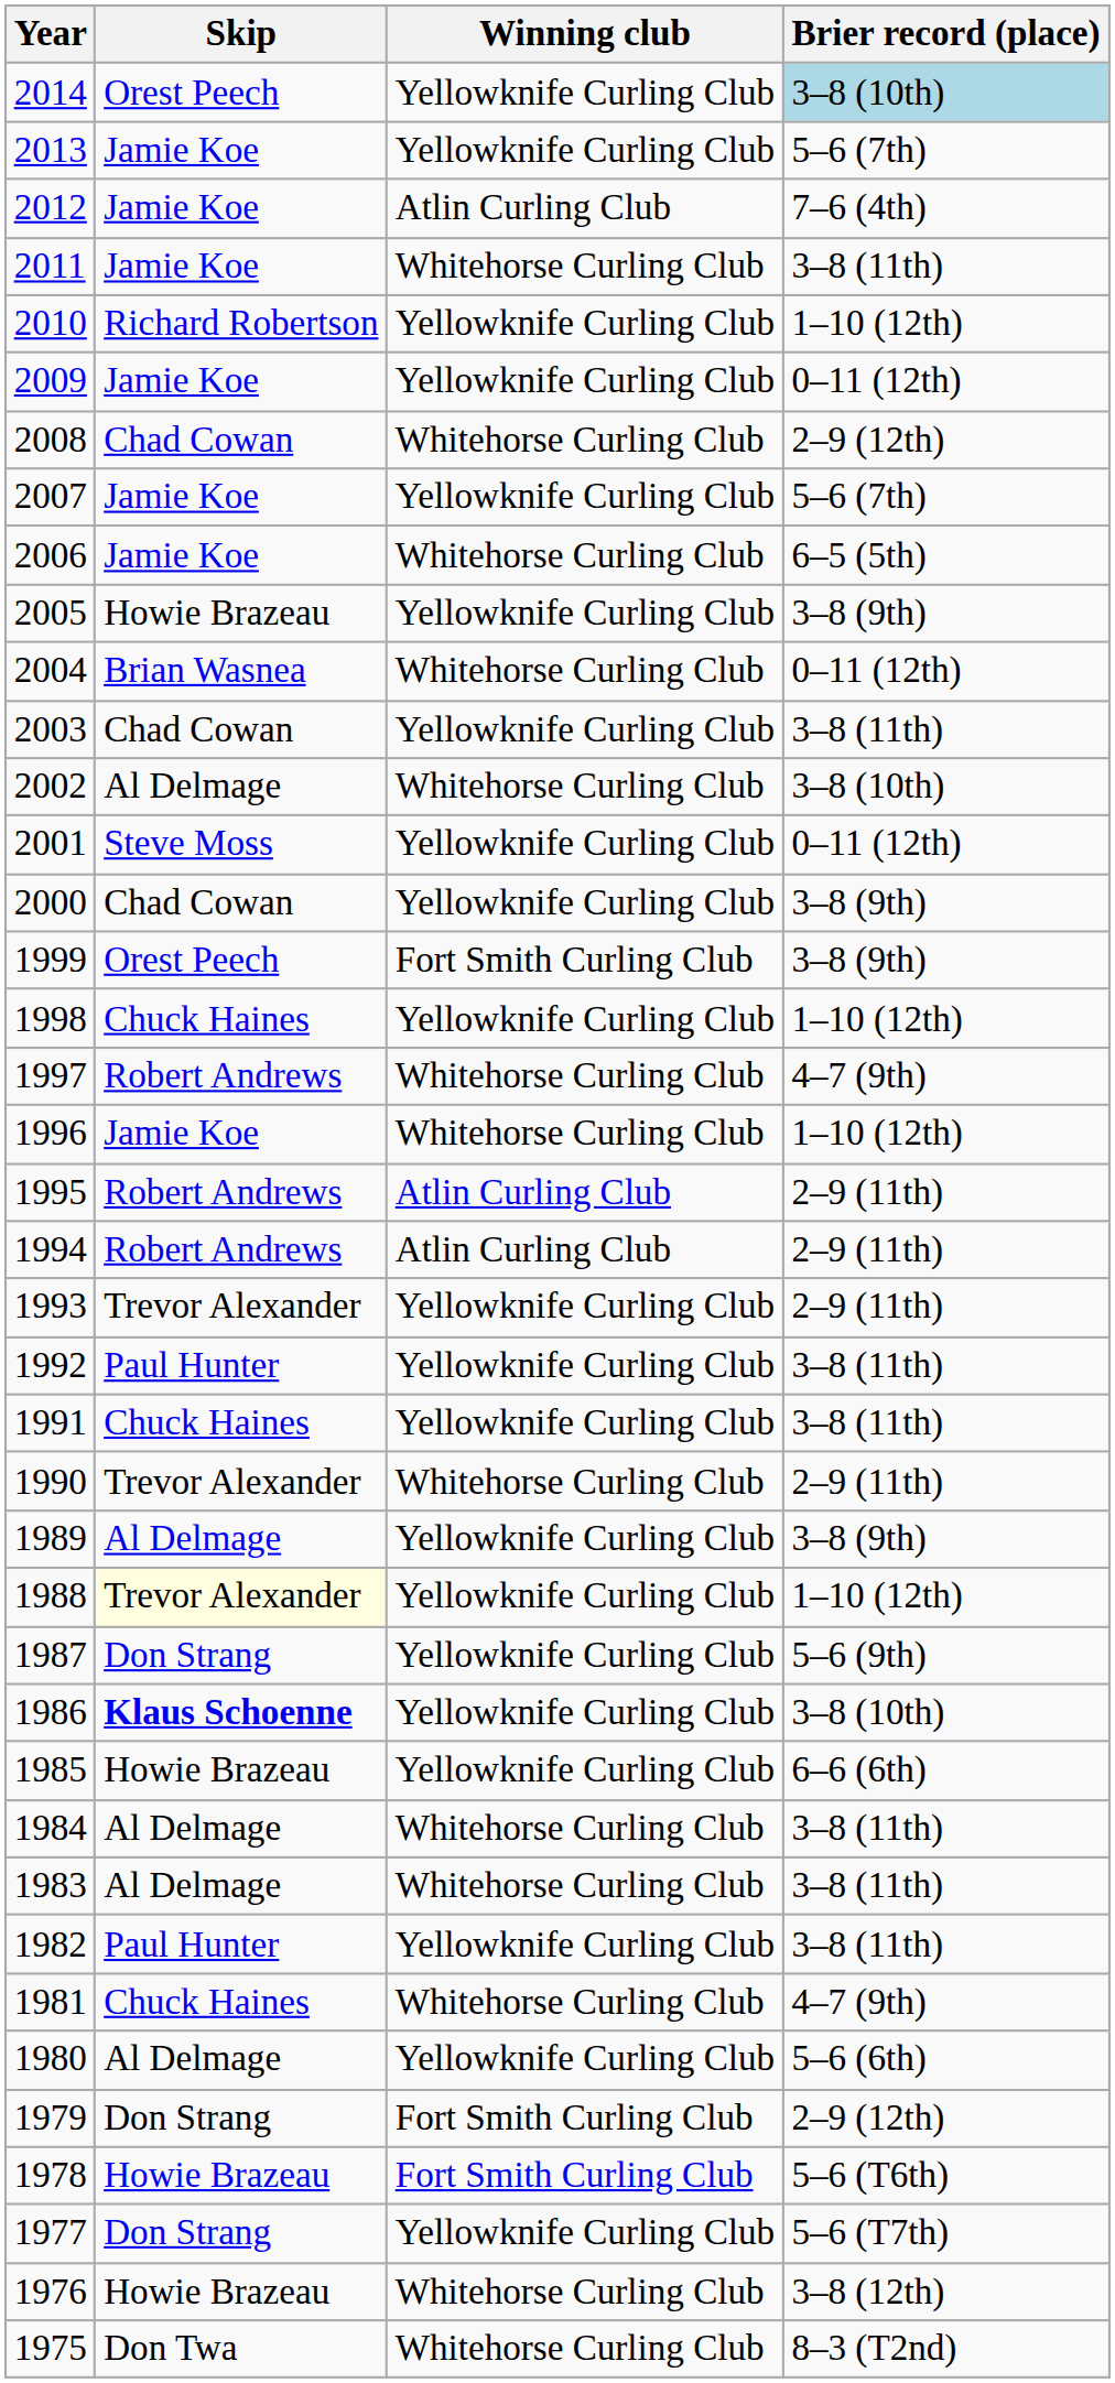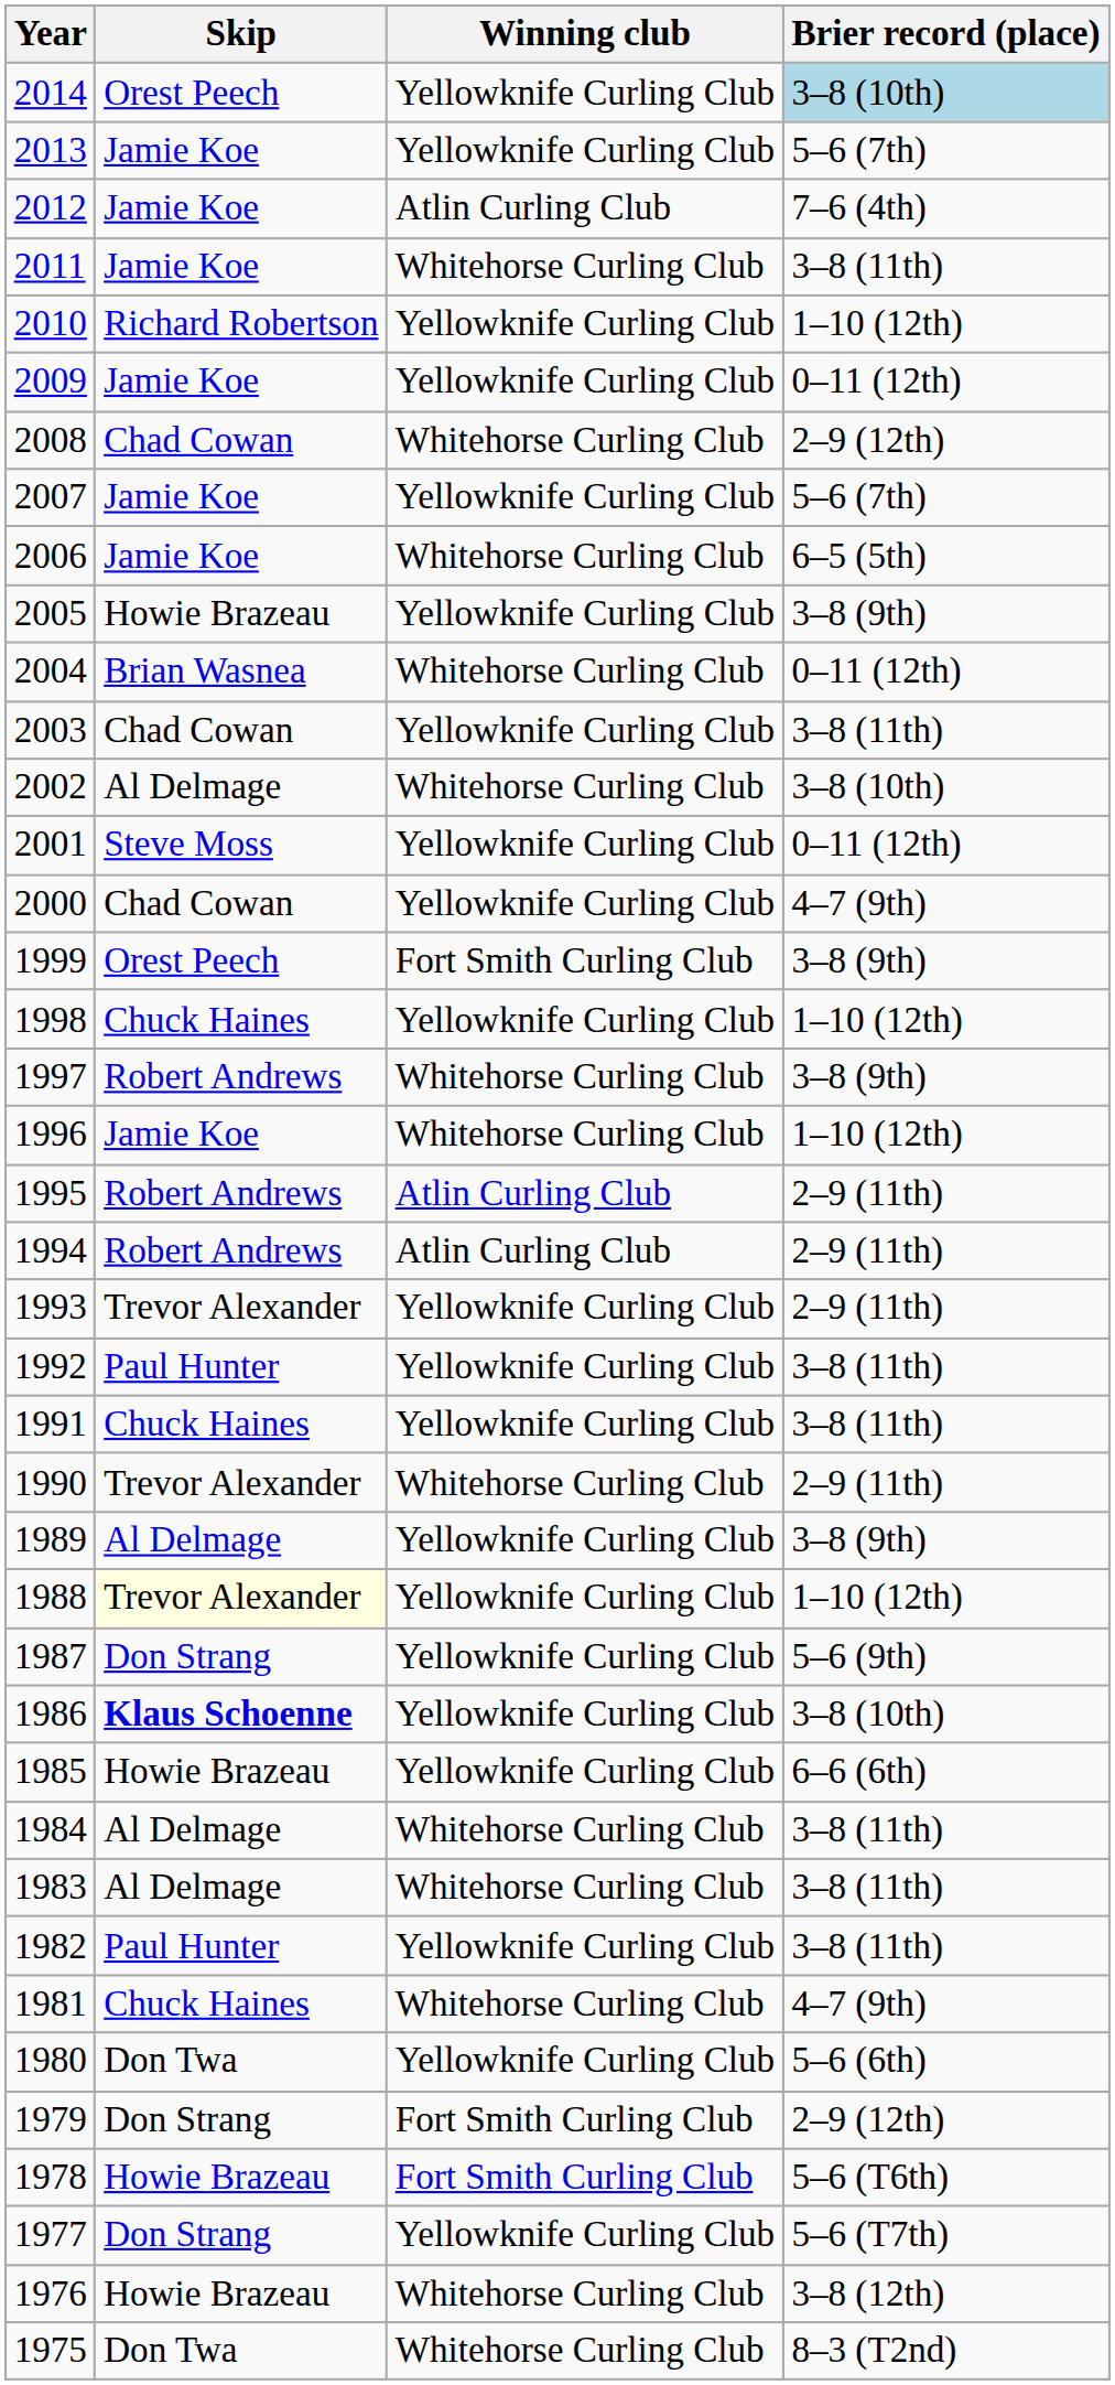 <table class="wikitable">
 <tr>
 <th scope="col">Year</th>
 <th scope="col">Skip</th>
 <th scope="col">Winning club</th>
 <th scope="col">Brier record (place)</th>
 </tr>
 <tr>
 <td><a href='#'>2014</a></td>
 <td><a href='#'>Orest Peech</a></td>
 <td> Yellowknife Curling Club</td>
 <td style="background: lightblue;">3–8 (10th)</td>
 </tr>
 <tr>
 <td><a href='#'>2013</a></td>
 <td><a href='#'>Jamie Koe</a></td>
 <td> Yellowknife Curling Club</td>
 <td>5–6 (7th)</td>
 </tr>
 <tr>
 <td><a href='#'>2012</a></td>
 <td><a href='#'>Jamie Koe</a></td>
 <td> Atlin Curling Club</td>
 <td>7–6 (4th)</td>
 </tr>
 <tr>
 <td><a href='#'>2011</a></td>
 <td><a href='#'>Jamie Koe</a></td>
 <td> Whitehorse Curling Club</td>
 <td>3–8 (11th)</td>
 </tr>
 <tr>
 <td><a href='#'>2010</a></td>
 <td><a href='#'>Richard Robertson</a></td>
 <td> Yellowknife Curling Club</td>
 <td>1–10 (12th)</td>
 </tr>
 <tr>
 <td><a href='#'>2009</a></td>
 <td><a href='#'>Jamie Koe</a></td>
 <td> Yellowknife Curling Club</td>
 <td>0–11 (12th)</td>
 </tr>
 <tr>
 <td>2008</td>
 <td><a href='#'>Chad Cowan</a></td>
 <td> Whitehorse Curling Club</td>
 <td>2–9 (12th)</td>
 </tr>
 <tr>
 <td>2007</td>
 <td><a href='#'>Jamie Koe</a></td>
 <td> Yellowknife Curling Club</td>
 <td>5–6 (7th)</td>
 </tr>
 <tr>
 <td>2006</td>
 <td><a href='#'>Jamie Koe</a></td>
 <td> Whitehorse Curling Club</td>
 <td>6–5 (5th)</td>
 </tr>
 <tr>
 <td>2005</td>
 <td>Howie Brazeau</td>
 <td> Yellowknife Curling Club</td>
 <td>3–8 (9th)</td>
 </tr>
 <tr>
 <td>2004</td>
 <td><a href='#'>Brian Wasnea</a></td>
 <td> Whitehorse Curling Club</td>
 <td>0–11 (12th)</td>
 </tr>
 <tr>
 <td>2003</td>
 <td>Chad Cowan</td>
 <td> Yellowknife Curling Club</td>
 <td>3–8 (11th)</td>
 </tr>
 <tr>
 <td>2002</td>
 <td>Al Delmage</td>
 <td> Whitehorse Curling Club</td>
 <td>3–8 (10th)</td>
 </tr>
 <tr>
 <td>2001</td>
 <td><a href='#'>Steve Moss</a></td>
 <td> Yellowknife Curling Club</td>
 <td>0–11 (12th)</td>
 </tr>
 <tr>
 <td>2000</td>
 <td>Chad Cowan</td>
 <td> Yellowknife Curling Club</td>
-<td>3–8 (9th)</td>
+<td>4–7 (9th)</td>
 </tr>
 <tr>
 <td>1999</td>
 <td><a href='#'>Orest Peech</a></td>
 <td> Fort Smith Curling Club</td>
 <td>3–8 (9th)</td>
 </tr>
 <tr>
 <td>1998</td>
 <td><a href='#'>Chuck Haines</a></td>
 <td> Yellowknife Curling Club</td>
 <td>1–10 (12th)</td>
 </tr>
 <tr>
 <td>1997</td>
 <td><a href='#'>Robert Andrews</a></td>
 <td> Whitehorse Curling Club</td>
-<td>4–7 (9th)</td>
+<td>3–8 (9th)</td>
 </tr>
 <tr>
 <td>1996</td>
 <td><a href='#'>Jamie Koe</a></td>
 <td> Whitehorse Curling Club</td>
 <td>1–10 (12th)</td>
 </tr>
 <tr>
 <td>1995</td>
 <td><a href='#'>Robert Andrews</a></td>
 <td> <a href='#'>Atlin Curling Club</a></td>
 <td>2–9 (11th)</td>
 </tr>
 <tr>
 <td>1994</td>
 <td><a href='#'>Robert Andrews</a></td>
 <td> Atlin Curling Club</td>
 <td>2–9 (11th)</td>
 </tr>
 <tr>
 <td>1993</td>
 <td>Trevor Alexander</td>
 <td> Yellowknife Curling Club</td>
 <td>2–9 (11th)</td>
 </tr>
 <tr>
 <td>1992</td>
 <td><a href='#'>Paul Hunter</a></td>
 <td> Yellowknife Curling Club</td>
 <td>3–8 (11th)</td>
 </tr>
 <tr>
 <td>1991</td>
 <td><a href='#'>Chuck Haines</a></td>
 <td> Yellowknife Curling Club</td>
 <td>3–8 (11th)</td>
 </tr>
 <tr>
 <td>1990</td>
 <td>Trevor Alexander</td>
 <td> Whitehorse Curling Club</td>
 <td>2–9 (11th)</td>
 </tr>
 <tr>
 <td>1989</td>
 <td><a href='#'>Al Delmage</a></td>
 <td> Yellowknife Curling Club</td>
 <td>3–8 (9th)</td>
 </tr>
 <tr>
 <td>1988</td>
 <td style="background: lightyellow;">Trevor Alexander</td>
 <td> Yellowknife Curling Club</td>
 <td>1–10 (12th)</td>
 </tr>
 <tr>
 <td>1987</td>
 <td><a href='#'>Don Strang</a></td>
 <td> Yellowknife Curling Club</td>
 <td>5–6 (9th)</td>
 </tr>
 <tr>
 <td>1986</td>
 <td><strong><a href='#'>Klaus Schoenne</a></strong></td>
 <td> Yellowknife Curling Club</td>
 <td>3–8 (10th)</td>
 </tr>
 <tr>
 <td>1985</td>
 <td>Howie Brazeau</td>
 <td> Yellowknife Curling Club</td>
 <td>6–6 (6th)</td>
 </tr>
 <tr>
 <td>1984</td>
 <td>Al Delmage</td>
 <td> Whitehorse Curling Club</td>
 <td>3–8 (11th)</td>
 </tr>
 <tr>
 <td>1983</td>
 <td>Al Delmage</td>
 <td> Whitehorse Curling Club</td>
 <td>3–8 (11th)</td>
 </tr>
 <tr>
 <td>1982</td>
 <td><a href='#'>Paul Hunter</a></td>
 <td> Yellowknife Curling Club</td>
 <td>3–8 (11th)</td>
 </tr>
 <tr>
 <td>1981</td>
 <td><a href='#'>Chuck Haines</a></td>
 <td> Whitehorse Curling Club</td>
 <td>4–7 (9th)</td>
 </tr>
 <tr>
 <td>1980</td>
-<td>Al Delmage</td>
+<td>Don Twa</td>
 <td> Yellowknife Curling Club</td>
 <td>5–6 (6th)</td>
 </tr>
 <tr>
 <td>1979</td>
 <td>Don Strang</td>
 <td> Fort Smith Curling Club</td>
 <td>2–9 (12th)</td>
 </tr>
 <tr>
 <td>1978</td>
 <td><a href='#'>Howie Brazeau</a></td>
 <td> <a href='#'>Fort Smith Curling Club</a></td>
 <td>5–6 (T6th)</td>
 </tr>
 <tr>
 <td>1977</td>
 <td><a href='#'>Don Strang</a></td>
 <td> Yellowknife Curling Club</td>
 <td>5–6 (T7th)</td>
 </tr>
 <tr>
 <td>1976</td>
 <td>Howie Brazeau</td>
 <td> Whitehorse Curling Club</td>
 <td>3–8 (12th)</td>
 </tr>
 <tr>
 <td>1975</td>
 <td>Don Twa</td>
 <td> Whitehorse Curling Club</td>
 <td>8–3 (T2nd)</td>
 </tr>
 </table>
